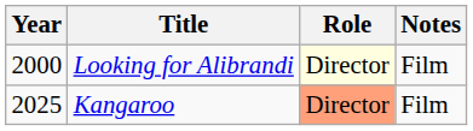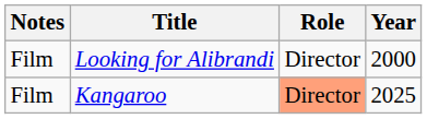 <table class="wikitable sortable">
 <tr>
-<th>Year</th>
+<th>Notes</th>
 <th>Title</th>
 <th>Role</th>
-<th>Notes</th>
+<th>Year</th>
 </tr>
 <tr>
+<td>Film</td>
+<td><em><a href='#'>Looking for Alibrandi</a></em></td>
+<td>Director</td>
 <td>2000</td>
-<td><em><a href='#'>Looking for Alibrandi</a></em></td>
-<td style="background: lightyellow;">Director</td>
-<td>Film</td>
 </tr>
 <tr>
-<td>2025</td>
+<td>Film</td>
 <td><a href='#'><em>Kangaroo</em></a></td>
 <td style="background: lightsalmon;">Director</td>
-<td>Film</td>
+<td>2025</td>
 </tr>
 </table>
